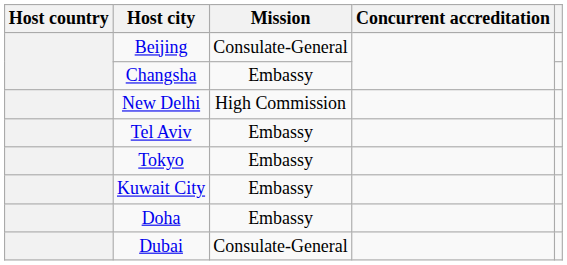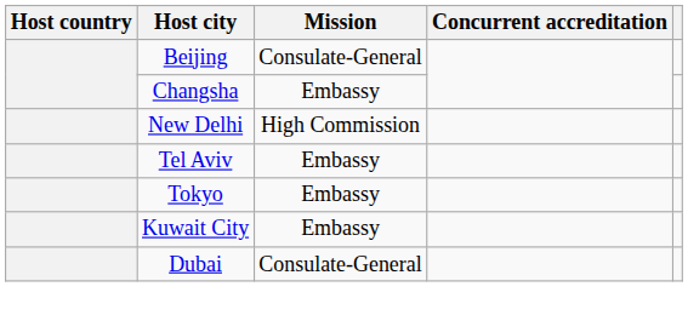 <table class="wikitable plainrowheaders" style="text-align:center;">
 <tr>
 <th scope="col">Host country</th>
 <th scope="col">Host city</th>
 <th scope="col">Mission</th>
 <th scope="col">Concurrent accreditation</th>
 <th scope="col"></th>
 </tr>
 <tr>
 <th scope="row" rowspan="2"></th>
 <td><a href='#'>Beijing</a></td>
 <td>Consulate-General</td>
 <td rowspan="2"></td>
 <td></td>
 </tr>
 <tr>
 <td><a href='#'>Changsha</a></td>
 <td>Embassy</td>
 <td></td>
 </tr>
 <tr>
 <th scope="row"></th>
 <td><a href='#'>New Delhi</a></td>
 <td>High Commission</td>
 <td></td>
 <td></td>
 </tr>
 <tr>
 <th scope="row"></th>
 <td><a href='#'>Tel Aviv</a></td>
 <td>Embassy</td>
 <td></td>
 <td></td>
 </tr>
 <tr>
 <th scope="row"></th>
 <td><a href='#'>Tokyo</a></td>
 <td>Embassy</td>
 <td></td>
 <td></td>
 </tr>
 <tr>
 <th scope="row"></th>
 <td><a href='#'>Kuwait City</a></td>
 <td>Embassy</td>
 <td></td>
 <td></td>
 </tr>
 <tr>
 <th scope="row"></th>
-<td><a href='#'>Doha</a></td>
-<td>Embassy</td>
-<td></td>
-<td></td>
-</tr>
-<tr>
-<th scope="row"></th>
 <td><a href='#'>Dubai</a></td>
 <td>Consulate-General</td>
 <td></td>
 <td></td>
 </tr>
 </table>
